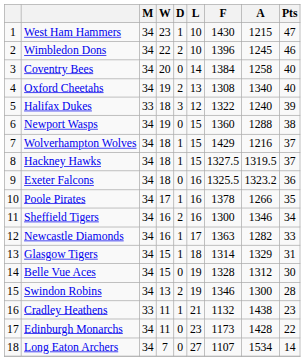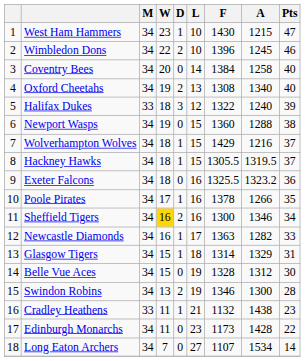 <table class=wikitable>
 <tr>
 <th></th>
 <th></th>
 <th>M</th>
 <th>W</th>
 <th>D</th>
 <th>L</th>
 <th>F</th>
 <th>A</th>
 <th>Pts</th>
 </tr>
 <tr>
 <td align="center">1</td>
 <td><a href='#'>West Ham Hammers</a></td>
 <td align="center">34</td>
 <td align="center">23</td>
 <td align="center">1</td>
 <td align="center">10</td>
 <td align="center">1430</td>
 <td align="center">1215</td>
 <td align="center">47</td>
 </tr>
 <tr>
 <td align="center">2</td>
 <td><a href='#'>Wimbledon Dons</a></td>
 <td align="center">34</td>
 <td align="center">22</td>
 <td align="center">2</td>
 <td align="center">10</td>
 <td align="center">1396</td>
 <td align="center">1245</td>
 <td align="center">46</td>
 </tr>
 <tr>
 <td align="center">3</td>
 <td><a href='#'>Coventry Bees</a></td>
 <td align="center">34</td>
 <td align="center">20</td>
 <td align="center">0</td>
 <td align="center">14</td>
 <td align="center">1384</td>
 <td align="center">1258</td>
 <td align="center">40</td>
 </tr>
 <tr>
 <td align="center">4</td>
 <td><a href='#'>Oxford Cheetahs</a></td>
 <td align="center">34</td>
 <td align="center">19</td>
 <td align="center">2</td>
 <td align="center">13</td>
 <td align="center">1308</td>
 <td align="center">1340</td>
 <td align="center">40</td>
 </tr>
 <tr>
 <td align="center">5</td>
 <td><a href='#'>Halifax Dukes</a></td>
 <td align="center">33</td>
 <td align="center">18</td>
 <td align="center">3</td>
 <td align="center">12</td>
 <td align="center">1322</td>
 <td align="center">1240</td>
 <td align="center">39</td>
 </tr>
 <tr>
 <td align="center">6</td>
 <td><a href='#'>Newport Wasps</a></td>
 <td align="center">34</td>
 <td align="center">19</td>
 <td align="center">0</td>
 <td align="center">15</td>
 <td align="center">1360</td>
 <td align="center">1288</td>
 <td align="center">38</td>
 </tr>
 <tr>
 <td align="center">7</td>
 <td><a href='#'>Wolverhampton Wolves</a></td>
 <td align="center">34</td>
 <td align="center">18</td>
 <td align="center">1</td>
 <td align="center">15</td>
 <td align="center">1429</td>
 <td align="center">1216</td>
 <td align="center">37</td>
 </tr>
 <tr>
 <td align="center">8</td>
 <td><a href='#'>Hackney Hawks</a></td>
 <td align="center">34</td>
 <td align="center">18</td>
 <td align="center">1</td>
 <td align="center">15</td>
-<td align="center">1327.5</td>
+<td align="center">1305.5</td>
 <td align="center">1319.5</td>
 <td align="center">37</td>
 </tr>
 <tr>
 <td align="center">9</td>
 <td><a href='#'>Exeter Falcons</a></td>
 <td align="center">34</td>
 <td align="center">18</td>
 <td align="center">0</td>
 <td align="center">16</td>
 <td align="center">1325.5</td>
 <td align="center">1323.2</td>
 <td align="center">36</td>
 </tr>
 <tr>
 <td align="center">10</td>
 <td><a href='#'>Poole Pirates</a></td>
 <td align="center">34</td>
 <td align="center">17</td>
 <td align="center">1</td>
 <td align="center">16</td>
 <td align="center">1378</td>
 <td align="center">1266</td>
 <td align="center">35</td>
 </tr>
 <tr>
 <td align="center">11</td>
 <td><a href='#'>Sheffield Tigers</a></td>
 <td align="center">34</td>
-<td align="center">16</td>
+<td align="center" style="background: gold;">16</td>
 <td align="center">2</td>
 <td align="center">16</td>
 <td align="center">1300</td>
 <td align="center">1346</td>
 <td align="center">34</td>
 </tr>
 <tr>
 <td align="center">12</td>
 <td><a href='#'>Newcastle Diamonds</a></td>
 <td align="center">34</td>
 <td align="center">16</td>
 <td align="center">1</td>
 <td align="center">17</td>
 <td align="center">1363</td>
 <td align="center">1282</td>
 <td align="center">33</td>
 </tr>
 <tr>
 <td align="center">13</td>
 <td><a href='#'>Glasgow Tigers</a></td>
 <td align="center">34</td>
 <td align="center">15</td>
 <td align="center">1</td>
 <td align="center">18</td>
 <td align="center">1314</td>
 <td align="center">1329</td>
 <td align="center">31</td>
 </tr>
 <tr>
 <td align="center">14</td>
 <td><a href='#'>Belle Vue Aces</a></td>
 <td align="center">34</td>
 <td align="center">15</td>
 <td align="center">0</td>
 <td align="center">19</td>
 <td align="center">1328</td>
 <td align="center">1312</td>
 <td align="center">30</td>
 </tr>
 <tr>
 <td align="center">15</td>
 <td><a href='#'>Swindon Robins</a></td>
 <td align="center">34</td>
 <td align="center">13</td>
 <td align="center">2</td>
 <td align="center">19</td>
 <td align="center">1346</td>
 <td align="center">1300</td>
 <td align="center">28</td>
 </tr>
 <tr>
 <td align="center">16</td>
 <td><a href='#'>Cradley Heathens</a></td>
 <td align="center">33</td>
 <td align="center">11</td>
 <td align="center">1</td>
 <td align="center">21</td>
 <td align="center">1132</td>
 <td align="center">1438</td>
 <td align="center">23</td>
 </tr>
 <tr>
 <td align="center">17</td>
 <td><a href='#'>Edinburgh Monarchs</a></td>
 <td align="center">34</td>
 <td align="center">11</td>
 <td align="center">0</td>
 <td align="center">23</td>
 <td align="center">1173</td>
 <td align="center">1428</td>
 <td align="center">22</td>
 </tr>
 <tr>
 <td align="center">18</td>
 <td><a href='#'>Long Eaton Archers</a></td>
 <td align="center">34</td>
 <td align="center">7</td>
 <td align="center">0</td>
 <td align="center">27</td>
 <td align="center">1107</td>
 <td align="center">1534</td>
 <td align="center">14</td>
 </tr>
 <tr>
 </tr>
 </table>
